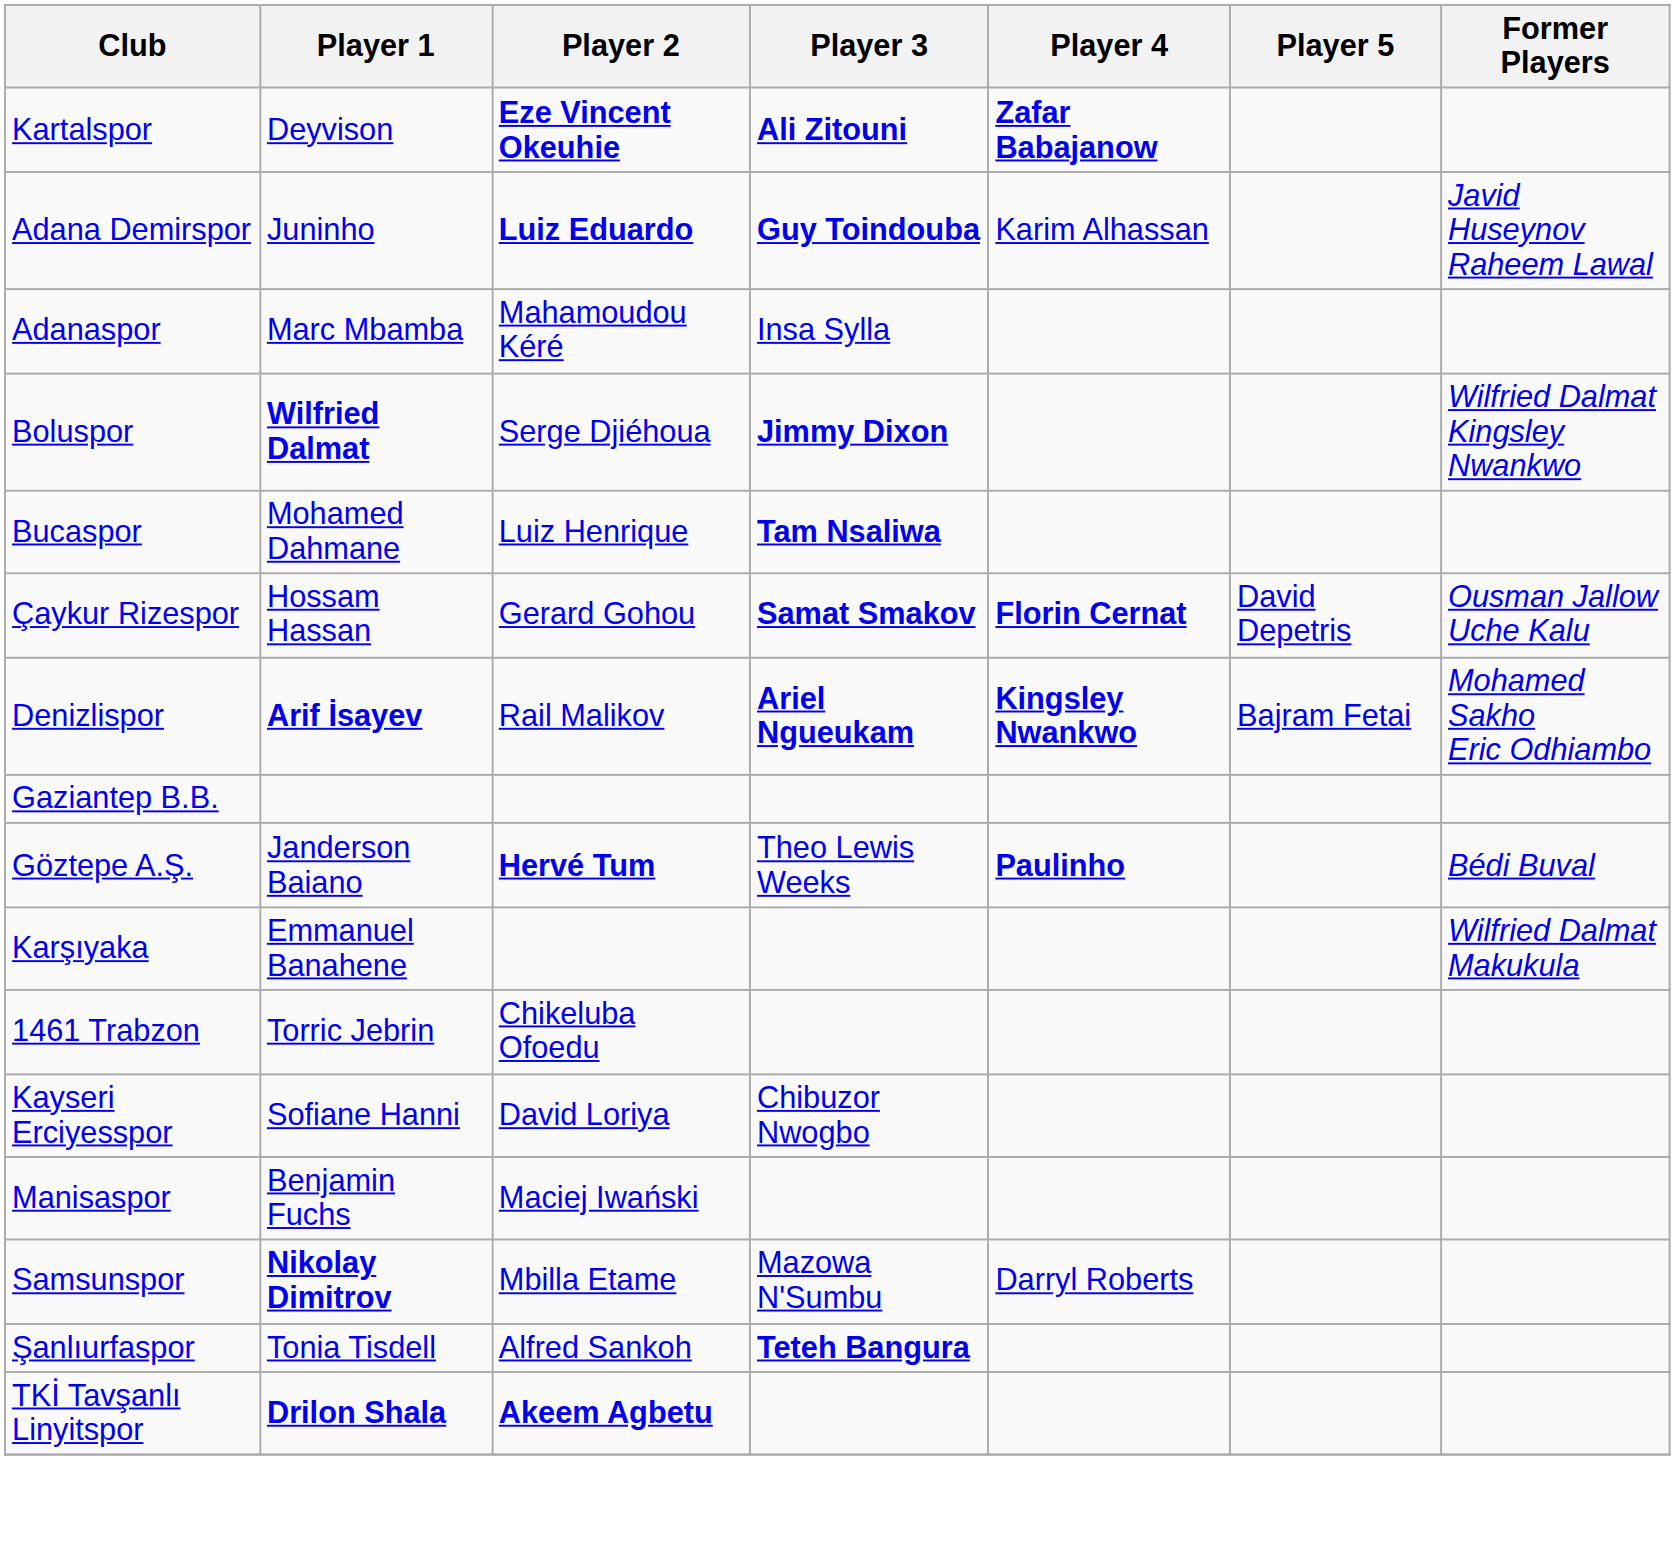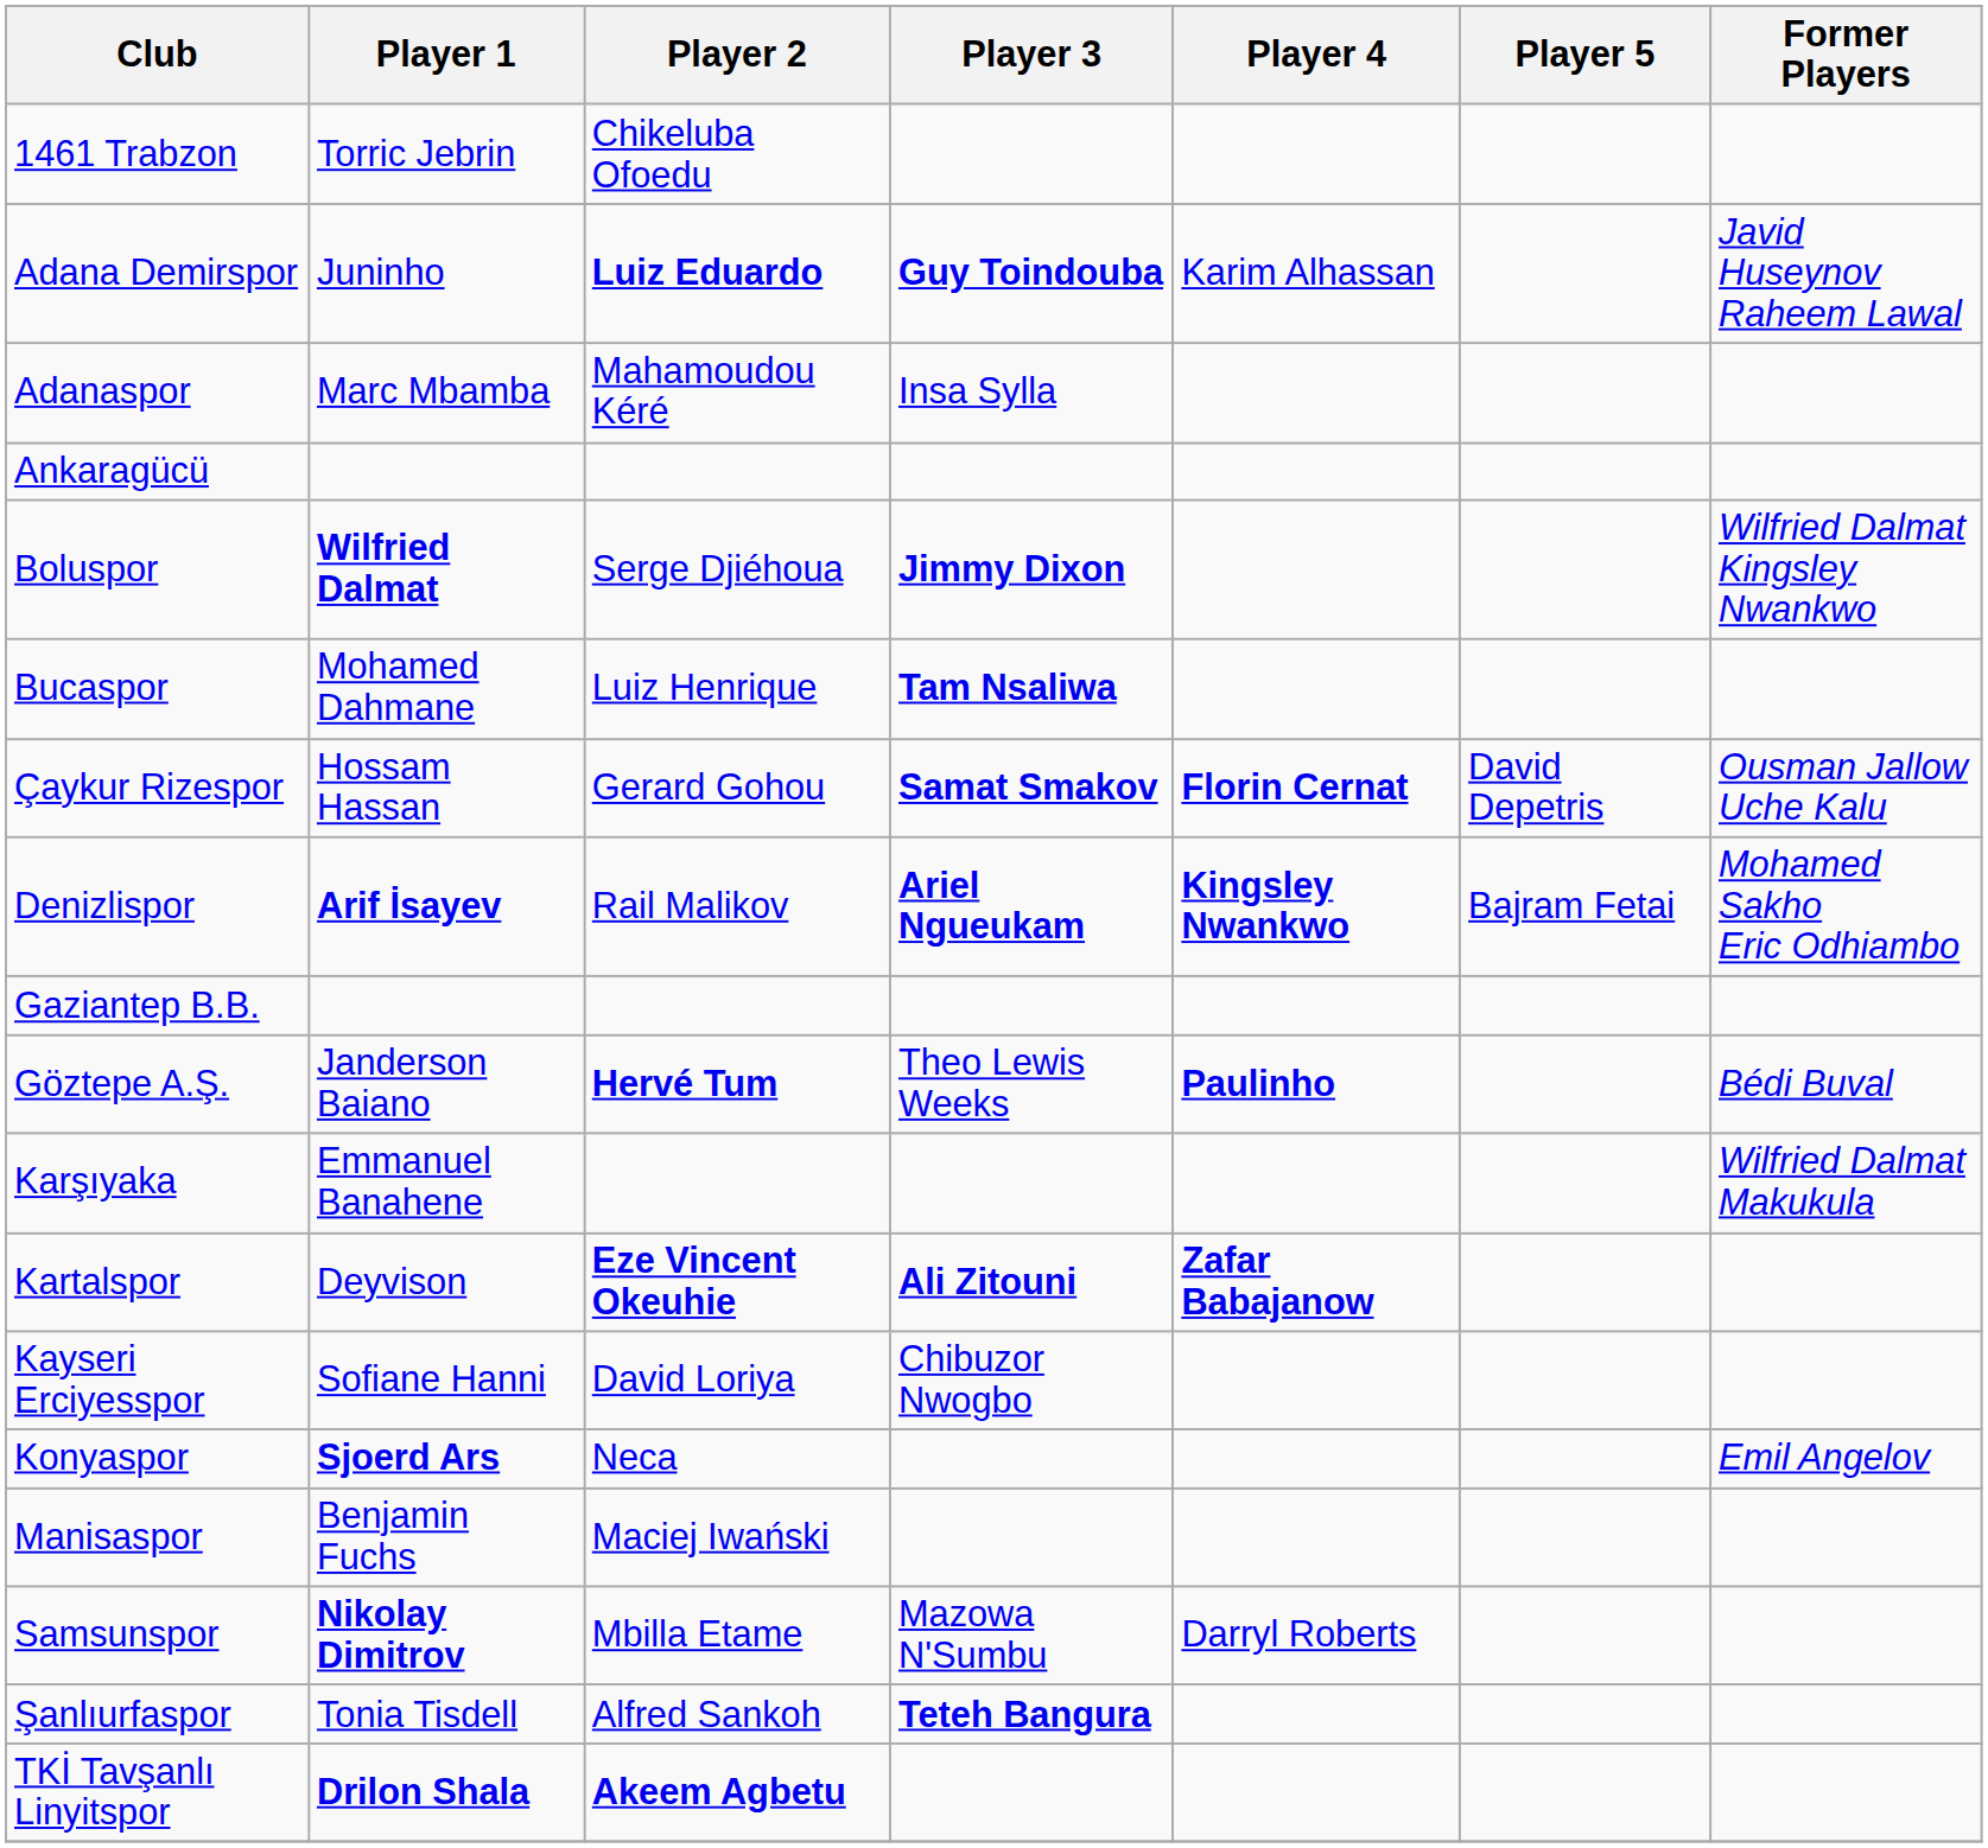 <table class="wikitable">
 <tr>
 <th width="180">Club</th>
 <th width="180">Player 1</th>
 <th width="180">Player 2</th>
 <th width="180">Player 3</th>
 <th width="180">Player 4</th>
 <th width="180">Player 5</th>
 <th width="180">Former Players</th>
 </tr>
 <tr>
-<td><a href='#'>Kartalspor</a></td>
-<td> <a href='#'>Deyvison</a></td>
-<td> <strong><a href='#'>Eze Vincent Okeuhie</a></strong></td>
-<td> <strong><a href='#'>Ali Zitouni</a></strong></td>
-<td> <strong><a href='#'>Zafar Babajanow</a></strong></td>
+<td><a href='#'>1461 Trabzon</a></td>
+<td> <a href='#'>Torric Jebrin</a></td>
+<td> <a href='#'>Chikeluba Ofoedu</a></td>
+<td></td>
+<td></td>
 <td></td>
 <td></td>
 </tr>
 <tr>
 <td><a href='#'>Adana Demirspor</a></td>
 <td> <a href='#'>Juninho</a></td>
 <td> <strong><a href='#'>Luiz Eduardo</a></strong></td>
 <td> <strong><a href='#'>Guy Toindouba</a></strong></td>
 <td> <a href='#'>Karim Alhassan</a></td>
 <td></td>
 <td> <em><a href='#'>Javid Huseynov</a></em> <br>  <em><a href='#'>Raheem Lawal</a></em></td>
 </tr>
 <tr>
 <td><a href='#'>Adanaspor</a></td>
 <td> <a href='#'>Marc Mbamba</a></td>
 <td> <a href='#'>Mahamoudou Kéré</a></td>
 <td> <a href='#'>Insa Sylla</a></td>
+<td></td>
+<td></td>
+<td></td>
+</tr>
+<tr>
+<td><a href='#'>Ankaragücü</a></td>
+<td></td>
+<td></td>
+<td></td>
 <td></td>
 <td></td>
 <td></td>
 </tr>
 <tr>
 <td><a href='#'>Boluspor</a></td>
 <td> <strong><a href='#'>Wilfried Dalmat</a></strong></td>
 <td> <a href='#'>Serge Djiéhoua</a></td>
 <td> <strong><a href='#'>Jimmy Dixon</a></strong></td>
 <td></td>
 <td></td>
 <td> <em><a href='#'>Wilfried Dalmat</a></em> <br>  <em><a href='#'>Kingsley Nwankwo</a></em></td>
 </tr>
 <tr>
 <td><a href='#'>Bucaspor</a></td>
 <td> <a href='#'>Mohamed Dahmane</a></td>
 <td> <a href='#'>Luiz Henrique</a></td>
 <td> <strong><a href='#'>Tam Nsaliwa</a></strong></td>
 <td></td>
 <td></td>
 <td></td>
 </tr>
 <tr>
 <td><a href='#'>Çaykur Rizespor</a></td>
 <td> <a href='#'>Hossam Hassan</a></td>
 <td> <a href='#'>Gerard Gohou</a></td>
 <td> <strong><a href='#'>Samat Smakov</a></strong></td>
 <td> <strong><a href='#'>Florin Cernat</a></strong></td>
 <td> <a href='#'>David Depetris</a></td>
 <td> <em><a href='#'>Ousman Jallow</a></em> <br>  <em><a href='#'>Uche Kalu</a></em></td>
 </tr>
 <tr>
 <td><a href='#'>Denizlispor</a></td>
 <td> <strong><a href='#'>Arif İsayev</a></strong></td>
 <td> <a href='#'>Rail Malikov</a></td>
 <td> <strong><a href='#'>Ariel Ngueukam</a></strong></td>
 <td> <strong><a href='#'>Kingsley Nwankwo</a></strong></td>
 <td> <a href='#'>Bajram Fetai</a></td>
 <td> <em><a href='#'>Mohamed Sakho</a></em> <br>  <em><a href='#'>Eric Odhiambo</a></em></td>
 </tr>
 <tr>
 <td><a href='#'>Gaziantep B.B.</a></td>
 <td></td>
 <td></td>
 <td></td>
 <td></td>
 <td></td>
 <td></td>
 </tr>
 <tr>
 <td><a href='#'>Göztepe A.Ş.</a></td>
 <td> <a href='#'>Janderson Baiano</a></td>
 <td> <strong><a href='#'>Hervé Tum</a></strong></td>
 <td> <a href='#'>Theo Lewis Weeks</a></td>
 <td> <strong><a href='#'>Paulinho</a></strong></td>
 <td></td>
 <td> <em><a href='#'>Bédi Buval</a></em></td>
 </tr>
 <tr>
 <td><a href='#'>Karşıyaka</a></td>
 <td> <a href='#'>Emmanuel Banahene</a></td>
 <td></td>
 <td></td>
 <td></td>
 <td></td>
 <td> <em><a href='#'>Wilfried Dalmat</a></em> <br>  <em><a href='#'>Makukula</a></em></td>
 </tr>
 <tr>
-<td><a href='#'>1461 Trabzon</a></td>
-<td> <a href='#'>Torric Jebrin</a></td>
-<td> <a href='#'>Chikeluba Ofoedu</a></td>
-<td></td>
-<td></td>
+<td><a href='#'>Kartalspor</a></td>
+<td> <a href='#'>Deyvison</a></td>
+<td> <strong><a href='#'>Eze Vincent Okeuhie</a></strong></td>
+<td> <strong><a href='#'>Ali Zitouni</a></strong></td>
+<td> <strong><a href='#'>Zafar Babajanow</a></strong></td>
 <td></td>
 <td></td>
 </tr>
 <tr>
 <td><a href='#'>Kayseri Erciyesspor</a></td>
 <td> <a href='#'>Sofiane Hanni</a></td>
 <td> <a href='#'>David Loriya</a></td>
 <td> <a href='#'>Chibuzor Nwogbo</a></td>
 <td></td>
 <td></td>
 <td></td>
+</tr>
+<tr>
+<td><a href='#'>Konyaspor</a></td>
+<td> <strong><a href='#'>Sjoerd Ars</a></strong></td>
+<td> <a href='#'>Neca</a></td>
+<td></td>
+<td></td>
+<td></td>
+<td> <em><a href='#'>Emil Angelov</a></em></td>
 </tr>
 <tr>
 <td><a href='#'>Manisaspor</a></td>
 <td> <a href='#'>Benjamin Fuchs</a></td>
 <td> <a href='#'>Maciej Iwański</a></td>
 <td></td>
 <td></td>
 <td></td>
 <td></td>
 </tr>
 <tr>
 <td><a href='#'>Samsunspor</a></td>
 <td> <strong><a href='#'>Nikolay Dimitrov</a></strong></td>
 <td> <a href='#'>Mbilla Etame</a></td>
 <td> <a href='#'>Mazowa N'Sumbu</a></td>
 <td> <a href='#'>Darryl Roberts</a></td>
 <td></td>
 <td></td>
 </tr>
 <tr>
 <td><a href='#'>Şanlıurfaspor</a></td>
 <td> <a href='#'>Tonia Tisdell</a></td>
 <td> <a href='#'>Alfred Sankoh</a></td>
 <td> <strong><a href='#'>Teteh Bangura</a></strong></td>
 <td></td>
 <td></td>
 <td></td>
 </tr>
 <tr>
 <td><a href='#'>TKİ Tavşanlı Linyitspor</a></td>
 <td> <strong><a href='#'>Drilon Shala</a></strong></td>
 <td> <strong><a href='#'>Akeem Agbetu</a></strong></td>
 <td></td>
 <td></td>
 <td></td>
 <td></td>
 </tr>
 <tr>
 </tr>
 </table>
